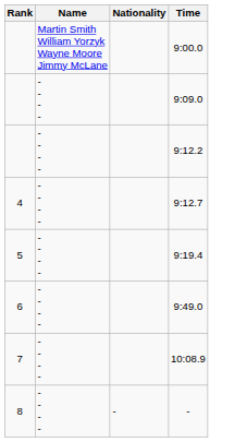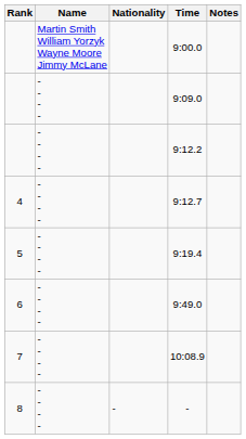 <table class="wikitable sortable" style="text-align:center">
 <tr>
 <th>Rank</th>
 <th>Name</th>
 <th>Nationality</th>
 <th>Time</th>
+<th>Notes</th>
 </tr>
 <tr>
 <td></td>
 <td align=left><a href='#'>Martin Smith</a> <br> <a href='#'>William Yorzyk</a> <br> <a href='#'>Wayne Moore</a> <br> <a href='#'>Jimmy McLane</a></td>
 <td align=left></td>
 <td>9:00.0</td>
+<td></td>
 </tr>
 <tr>
 <td></td>
 <td align=left>- <br> - <br> - <br> -</td>
 <td align=left></td>
 <td>9:09.0</td>
+<td></td>
 </tr>
 <tr>
 <td></td>
 <td align=left>- <br> - <br> - <br> -</td>
 <td align=left></td>
 <td>9:12.2</td>
+<td></td>
 </tr>
 <tr>
 <td>4</td>
 <td align=left>- <br> - <br> - <br> -</td>
 <td align=left></td>
 <td>9:12.7</td>
+<td></td>
 </tr>
 <tr>
 <td>5</td>
 <td align=left>- <br> - <br> - <br> -</td>
 <td align=left></td>
 <td>9:19.4</td>
+<td></td>
 </tr>
 <tr>
 <td>6</td>
 <td align=left>- <br> - <br> - <br> -</td>
 <td align=left></td>
 <td>9:49.0</td>
+<td></td>
 </tr>
 <tr>
 <td>7</td>
 <td align=left>- <br> - <br> - <br> -</td>
 <td align=left></td>
 <td>10:08.9</td>
+<td></td>
 </tr>
 <tr>
 <td>8</td>
 <td align=left>- <br> - <br> - <br> -</td>
 <td align=left>-</td>
 <td>-</td>
+<td></td>
 </tr>
 </table>
